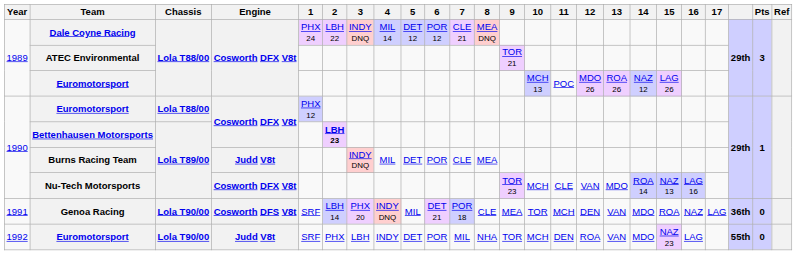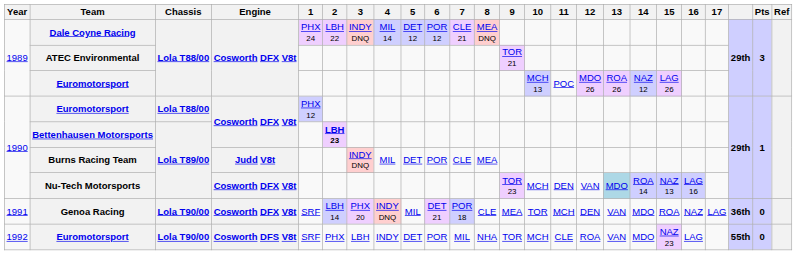 <table class="wikitable" style="text-align:center; font-size:90%">
 <tr>
 <th>Year</th>
 <th>Team</th>
 <th>Chassis</th>
 <th>Engine</th>
 <th>1</th>
 <th>2</th>
 <th>3</th>
 <th>4</th>
 <th>5</th>
 <th>6</th>
 <th>7</th>
 <th>8</th>
 <th>9</th>
 <th>10</th>
 <th>11</th>
 <th>12</th>
 <th>13</th>
 <th>14</th>
 <th>15</th>
 <th>16</th>
 <th>17</th>
 <th></th>
 <th>Pts</th>
 <th>Ref</th>
 </tr>
 <tr>
 <td rowspan=3><a href='#'>1989</a></td>
 <th><a href='#'>Dale Coyne Racing</a></th>
 <th rowspan=3><a href='#'>Lola T88/00</a></th>
 <th rowspan=3><a href='#'>Cosworth</a> <a href='#'>DFX</a> <a href='#'>V8</a><a href='#'>t</a></th>
 <td style="background:#EFCFFF;"><a href='#'>PHX</a><br><small>24</small></td>
 <td style="background:#EFCFFF;"><a href='#'>LBH</a><br><small>22</small></td>
 <td style="background:#FFCFCF;"><a href='#'>INDY</a><br><small>DNQ</small></td>
 <td style="background:#CFCFFF;"><a href='#'>MIL</a><br><small>14</small></td>
 <td style="background:#CFCFFF;"><a href='#'>DET</a><br><small>12</small></td>
 <td style="background:#CFCFFF;"><a href='#'>POR</a><br><small>12</small></td>
 <td style="background:#EFCFFF;"><a href='#'>CLE</a><br><small>21</small></td>
 <td style="background:#FFCFCF;"><a href='#'>MEA</a><br><small>DNQ</small></td>
 <td></td>
 <td></td>
 <td></td>
 <td></td>
 <td></td>
 <td></td>
 <td></td>
 <td></td>
 <td></td>
 <th style="background:#CFCFFF;" rowspan=3>29th</th>
 <th style="background:#CFCFFF;" rowspan=3>3</th>
 <th rowspan=3></th>
 </tr>
 <tr>
 <th>ATEC Environmental</th>
 <td></td>
 <td></td>
 <td></td>
 <td></td>
 <td></td>
 <td></td>
 <td></td>
 <td></td>
 <td style="background:#EFCFFF;"><a href='#'>TOR</a><br><small>21</small></td>
 <td></td>
 <td></td>
 <td></td>
 <td></td>
 <td></td>
 <td></td>
 <td></td>
 <td></td>
 </tr>
 <tr>
 <th><a href='#'>Euromotorsport</a></th>
 <td></td>
 <td></td>
 <td></td>
 <td></td>
 <td></td>
 <td></td>
 <td></td>
 <td></td>
 <td></td>
 <td style="background:#CFCFFF;"><a href='#'>MCH</a><br><small>13</small></td>
 <td><a href='#'>POC</a></td>
 <td style="background:#EFCFFF;"><a href='#'>MDO</a><br><small>26</small></td>
 <td style="background:#EFCFFF;"><a href='#'>ROA</a><br><small>26</small></td>
 <td style="background:#CFCFFF;"><a href='#'>NAZ</a><br><small>12</small></td>
 <td style="background:#EFCFFF;"><a href='#'>LAG</a><br><small>26</small></td>
 <td></td>
 <td></td>
 </tr>
 <tr>
 <td rowspan=4><a href='#'>1990</a></td>
 <th><a href='#'>Euromotorsport</a></th>
 <th><a href='#'>Lola T88/00</a></th>
 <th rowspan=2><a href='#'>Cosworth</a> <a href='#'>DFX</a> <a href='#'>V8</a><a href='#'>t</a></th>
 <td style="background:#CFCFFF;"><a href='#'>PHX</a><br><small>12</small></td>
 <td></td>
 <td></td>
 <td></td>
 <td></td>
 <td></td>
 <td></td>
 <td></td>
 <td></td>
 <td></td>
 <td></td>
 <td></td>
 <td></td>
 <td></td>
 <td></td>
 <td></td>
 <td></td>
 <th style="background:#CFCFFF;" rowspan=4>29th</th>
 <th style="background:#CFCFFF;" rowspan=4>1</th>
 <th rowspan=4></th>
 </tr>
 <tr>
 <th><a href='#'>Bettenhausen Motorsports</a></th>
 <th rowspan=3><a href='#'>Lola T89/00</a></th>
 <td></td>
 <td style="background:#EFCFFF;"><strong><a href='#'>LBH</a><br><small>23</small></strong></td>
 <td></td>
 <td></td>
 <td></td>
 <td></td>
 <td></td>
 <td></td>
 <td></td>
 <td></td>
 <td></td>
 <td></td>
 <td></td>
 <td></td>
 <td></td>
 <td></td>
 <td></td>
 </tr>
 <tr>
 <th>Burns Racing Team</th>
 <th><a href='#'>Judd</a> <a href='#'>V8</a><a href='#'>t</a></th>
 <td></td>
 <td></td>
 <td style="background:#FFCFCF;"><a href='#'>INDY</a><br><small>DNQ</small></td>
 <td><a href='#'>MIL</a></td>
 <td><a href='#'>DET</a></td>
 <td><a href='#'>POR</a></td>
 <td><a href='#'>CLE</a></td>
 <td><a href='#'>MEA</a></td>
 <td></td>
 <td></td>
 <td></td>
 <td></td>
 <td></td>
 <td></td>
 <td></td>
 <td></td>
 <td></td>
 </tr>
 <tr>
 <th>Nu-Tech Motorsports</th>
 <th><a href='#'>Cosworth</a> <a href='#'>DFX</a> <a href='#'>V8</a><a href='#'>t</a></th>
 <td></td>
 <td></td>
 <td></td>
 <td></td>
 <td></td>
 <td></td>
 <td></td>
 <td></td>
 <td style="background:#EFCFFF;"><a href='#'>TOR</a><br><small>23</small></td>
 <td><a href='#'>MCH</a></td>
-<td><a href='#'>CLE</a></td>
+<td><a href='#'>DEN</a></td>
 <td><a href='#'>VAN</a></td>
-<td><a href='#'>MDO</a></td>
+<td style="background: lightblue;"><a href='#'>MDO</a></td>
 <td style="background:#CFCFFF;"><a href='#'>ROA</a><br><small>14</small></td>
 <td style="background:#CFCFFF;"><a href='#'>NAZ</a><br><small>13</small></td>
 <td style="background:#CFCFFF;"><a href='#'>LAG</a><br><small>16</small></td>
 <td></td>
 </tr>
 <tr>
 <td><a href='#'>1991</a></td>
 <th>Genoa Racing</th>
 <th><a href='#'>Lola T90/00</a></th>
-<th><a href='#'>Cosworth</a> <a href='#'>DFS</a> <a href='#'>V8</a><a href='#'>t</a></th>
+<th><a href='#'>Cosworth</a> <a href='#'>DFX</a> <a href='#'>V8</a><a href='#'>t</a></th>
 <td><a href='#'>SRF</a><br><small></small></td>
 <td style="background:#CFCFFF;"><a href='#'>LBH</a><br><small>14</small></td>
 <td style="background:#EFCFFF;"><a href='#'>PHX</a><br><small>20</small></td>
 <td style="background:#FFCFCF;"><a href='#'>INDY</a><br><small>DNQ</small></td>
 <td><a href='#'>MIL</a></td>
 <td style="background:#EFCFFF;"><a href='#'>DET</a><br><small>21</small></td>
 <td style="background:#CFCFFF;"><a href='#'>POR</a><br><small>18</small></td>
 <td><a href='#'>CLE</a></td>
 <td><a href='#'>MEA</a></td>
 <td><a href='#'>TOR</a></td>
 <td><a href='#'>MCH</a></td>
 <td><a href='#'>DEN</a></td>
 <td><a href='#'>VAN</a></td>
 <td><a href='#'>MDO</a></td>
 <td><a href='#'>ROA</a></td>
 <td><a href='#'>NAZ</a></td>
 <td><a href='#'>LAG</a></td>
 <th style="background:#CFCFFF;">36th</th>
 <th style="background:#CFCFFF;">0</th>
 <th></th>
 </tr>
 <tr>
 <td><a href='#'>1992</a></td>
 <th><a href='#'>Euromotorsport</a></th>
 <th><a href='#'>Lola T90/00</a></th>
-<th><a href='#'>Judd</a> <a href='#'>V8</a><a href='#'>t</a></th>
+<th><a href='#'>Cosworth</a> <a href='#'>DFS</a> <a href='#'>V8</a><a href='#'>t</a></th>
 <td><a href='#'>SRF</a></td>
 <td><a href='#'>PHX</a></td>
 <td><a href='#'>LBH</a></td>
 <td><a href='#'>INDY</a></td>
 <td><a href='#'>DET</a></td>
 <td><a href='#'>POR</a></td>
 <td><a href='#'>MIL</a></td>
 <td><a href='#'>NHA</a></td>
 <td><a href='#'>TOR</a></td>
 <td><a href='#'>MCH</a></td>
-<td><a href='#'>DEN</a></td>
+<td><a href='#'>CLE</a></td>
 <td><a href='#'>ROA</a></td>
 <td><a href='#'>VAN</a></td>
 <td><a href='#'>MDO</a></td>
 <td style="background:#EFCFFF;"><a href='#'>NAZ</a><br><small>23</small></td>
 <td><a href='#'>LAG</a></td>
 <td></td>
 <th style="background:#CFCFFF;">55th</th>
 <th style="background:#CFCFFF;">0</th>
 <th></th>
 </tr>
 </table>
